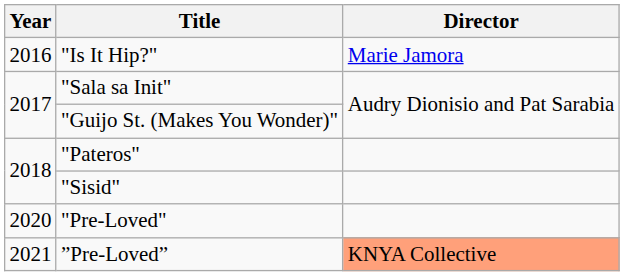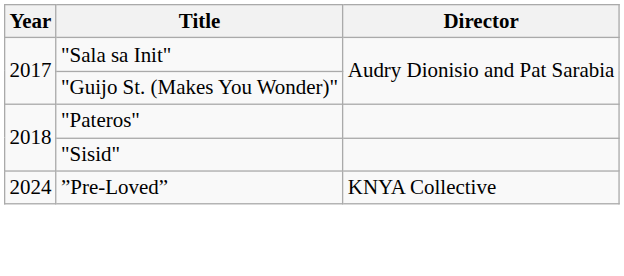 <table class="wikitable plainrowheaders">
 <tr>
 <th>Year</th>
 <th>Title</th>
 <th>Director</th>
-</tr>
-<tr>
-<td>2016</td>
-<td>"Is It Hip?"</td>
-<td><a href='#'>Marie Jamora</a></td>
 </tr>
 <tr>
 <td rowspan="2">2017</td>
 <td>"Sala sa Init"</td>
 <td rowspan="2">Audry Dionisio and Pat Sarabia</td>
 </tr>
 <tr>
 <td>"Guijo St. (Makes You Wonder)"</td>
 </tr>
 <tr>
 <td rowspan="2">2018</td>
 <td>"Pateros"</td>
 <td></td>
 </tr>
 <tr>
 <td>"Sisid"</td>
 <td></td>
 </tr>
 <tr>
-<td>2020</td>
-<td>"Pre-Loved" </td>
-<td></td>
-</tr>
-<tr>
-<td>2021</td>
+<td>2024</td>
 <td>”Pre-Loved” </td>
-<td style="background: lightsalmon;">KNYA Collective</td>
+<td>KNYA Collective</td>
 </tr>
 </table>
